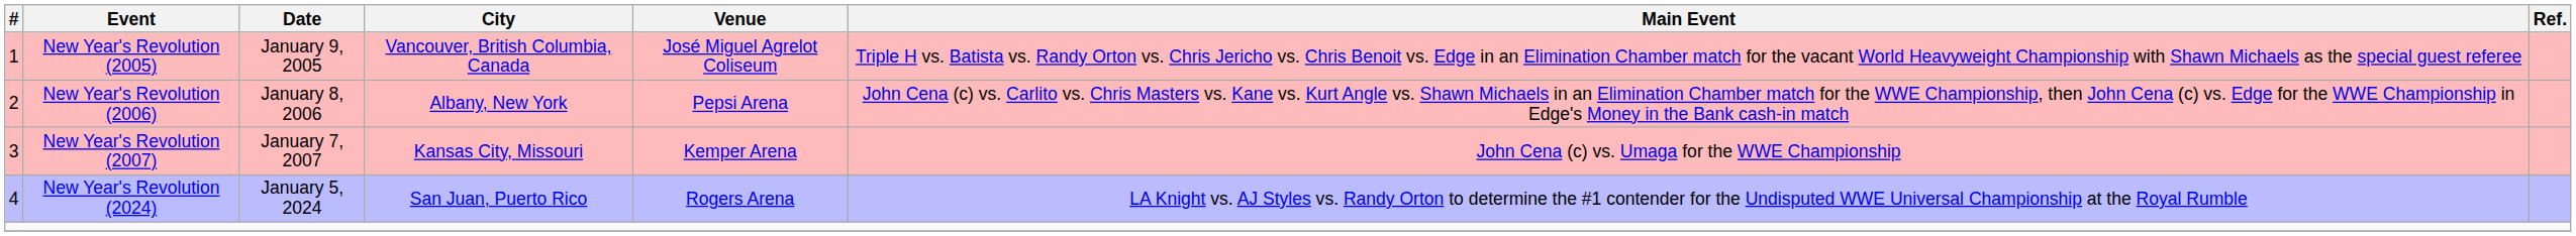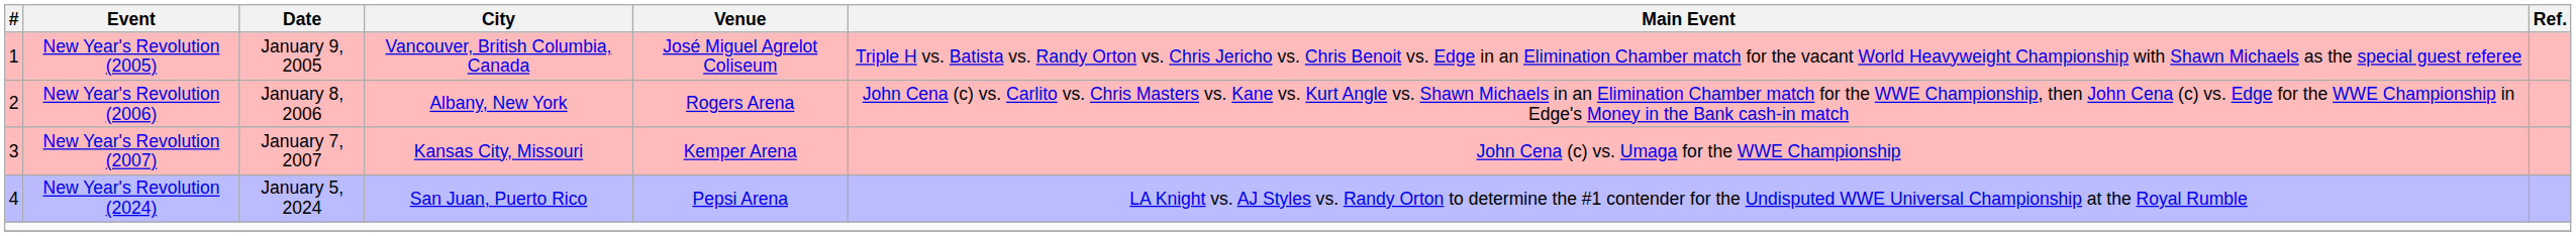 <table class="sortable wikitable succession-box" style="font-size:85%; text-align:center;">
 <tr>
 <th>#</th>
 <th>Event</th>
 <th>Date</th>
 <th>City</th>
 <th>Venue</th>
 <th>Main Event</th>
 <th>Ref.</th>
 </tr>
 <tr style="background: #FBB;">
 <td>1</td>
 <td><a href='#'>New Year's Revolution (2005)</a></td>
 <td>January 9, 2005</td>
 <td><a href='#'>Vancouver, British Columbia, Canada</a></td>
 <td><a href='#'>José Miguel Agrelot Coliseum</a></td>
 <td><a href='#'>Triple H</a> vs. <a href='#'>Batista</a> vs. <a href='#'>Randy Orton</a> vs. <a href='#'>Chris Jericho</a> vs. <a href='#'>Chris Benoit</a> vs. <a href='#'>Edge</a> in an <a href='#'>Elimination Chamber match</a> for the vacant <a href='#'>World Heavyweight Championship</a> with <a href='#'>Shawn Michaels</a> as the <a href='#'>special guest referee</a></td>
 <td></td>
 </tr>
 <tr style="background: #FBB;">
 <td>2</td>
 <td><a href='#'>New Year's Revolution (2006)</a></td>
 <td>January 8, 2006</td>
 <td><a href='#'>Albany, New York</a></td>
-<td><a href='#'>Pepsi Arena</a></td>
+<td><a href='#'>Rogers Arena</a></td>
 <td><a href='#'>John Cena</a> (c) vs. <a href='#'>Carlito</a> vs. <a href='#'>Chris Masters</a> vs. <a href='#'>Kane</a> vs. <a href='#'>Kurt Angle</a> vs. <a href='#'>Shawn Michaels</a> in an <a href='#'>Elimination Chamber match</a> for the <a href='#'>WWE Championship</a>, then <a href='#'>John Cena</a> (c) vs. <a href='#'>Edge</a> for the <a href='#'>WWE Championship</a> in Edge's <a href='#'>Money in the Bank cash-in match</a></td>
 <td></td>
 </tr>
 <tr style="background: #FBB;">
 <td>3</td>
 <td><a href='#'>New Year's Revolution (2007)</a></td>
 <td>January 7, 2007</td>
 <td><a href='#'>Kansas City, Missouri</a></td>
 <td><a href='#'>Kemper Arena</a></td>
 <td><a href='#'>John Cena</a> (c) vs. <a href='#'>Umaga</a> for the <a href='#'>WWE Championship</a></td>
 <td></td>
 </tr>
 <tr style="background: #BBF;">
 <td>4</td>
 <td><a href='#'>New Year's Revolution (2024)</a></td>
 <td>January 5, 2024</td>
 <td><a href='#'>San Juan, Puerto Rico</a></td>
-<td><a href='#'>Rogers Arena</a></td>
+<td><a href='#'>Pepsi Arena</a></td>
 <td><a href='#'>LA Knight</a> vs. <a href='#'>AJ Styles</a> vs. <a href='#'>Randy Orton</a> to determine the #1 contender for the <a href='#'>Undisputed WWE Universal Championship</a> at the <a href='#'>Royal Rumble</a></td>
 <td></td>
 </tr>
 <tr>
 <td colspan="10"></td>
 </tr>
 <tr>
 </tr>
 </table>
